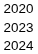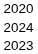 <table>
 <tr>
 <td>2020</td>
+<td></td>
+<td></td>
+<td></td>
+</tr>
+<tr>
+<td>2024</td>
 <td></td>
 <td></td>
 <td></td>
 </tr>
 <tr>
 <td>2023</td>
 <td></td>
 <td></td>
 <td></td>
 </tr>
-<tr>
-<td>2024</td>
-<td></td>
-<td></td>
-<td></td>
-</tr>
 </table>
